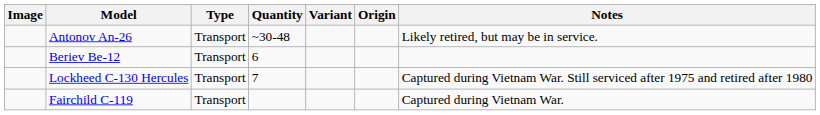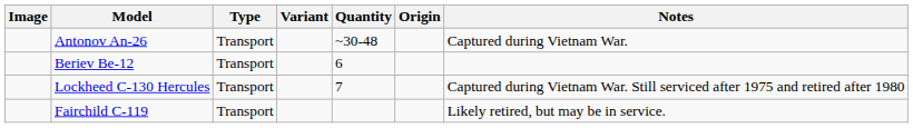 <table class="wikitable">
 <tr>
 <th>Image</th>
 <th>Model</th>
 <th>Type</th>
+<th>Variant</th>
 <th>Quantity</th>
-<th>Variant</th>
 <th>Origin</th>
 <th>Notes</th>
 </tr>
 <tr>
 <td></td>
 <td><a href='#'>Antonov An-26</a></td>
 <td>Transport</td>
+<td></td>
 <td>~30-48</td>
 <td></td>
-<td></td>
-<td>Likely retired, but may be in service.</td>
+<td>Captured during Vietnam War.</td>
 </tr>
 <tr>
 <td></td>
 <td><a href='#'>Beriev Be-12</a></td>
 <td>Transport</td>
+<td></td>
 <td>6</td>
-<td></td>
 <td></td>
 <td></td>
 </tr>
 <tr>
 <td></td>
 <td><a href='#'>Lockheed C-130 Hercules</a></td>
 <td>Transport</td>
+<td></td>
 <td>7</td>
-<td></td>
 <td></td>
 <td>Captured during Vietnam War. Still serviced after 1975 and retired after 1980</td>
 </tr>
 <tr>
 <td></td>
 <td><a href='#'>Fairchild C-119</a></td>
 <td>Transport</td>
 <td></td>
 <td></td>
 <td></td>
-<td>Captured during Vietnam War.</td>
+<td>Likely retired, but may be in service.</td>
 </tr>
 </table>
